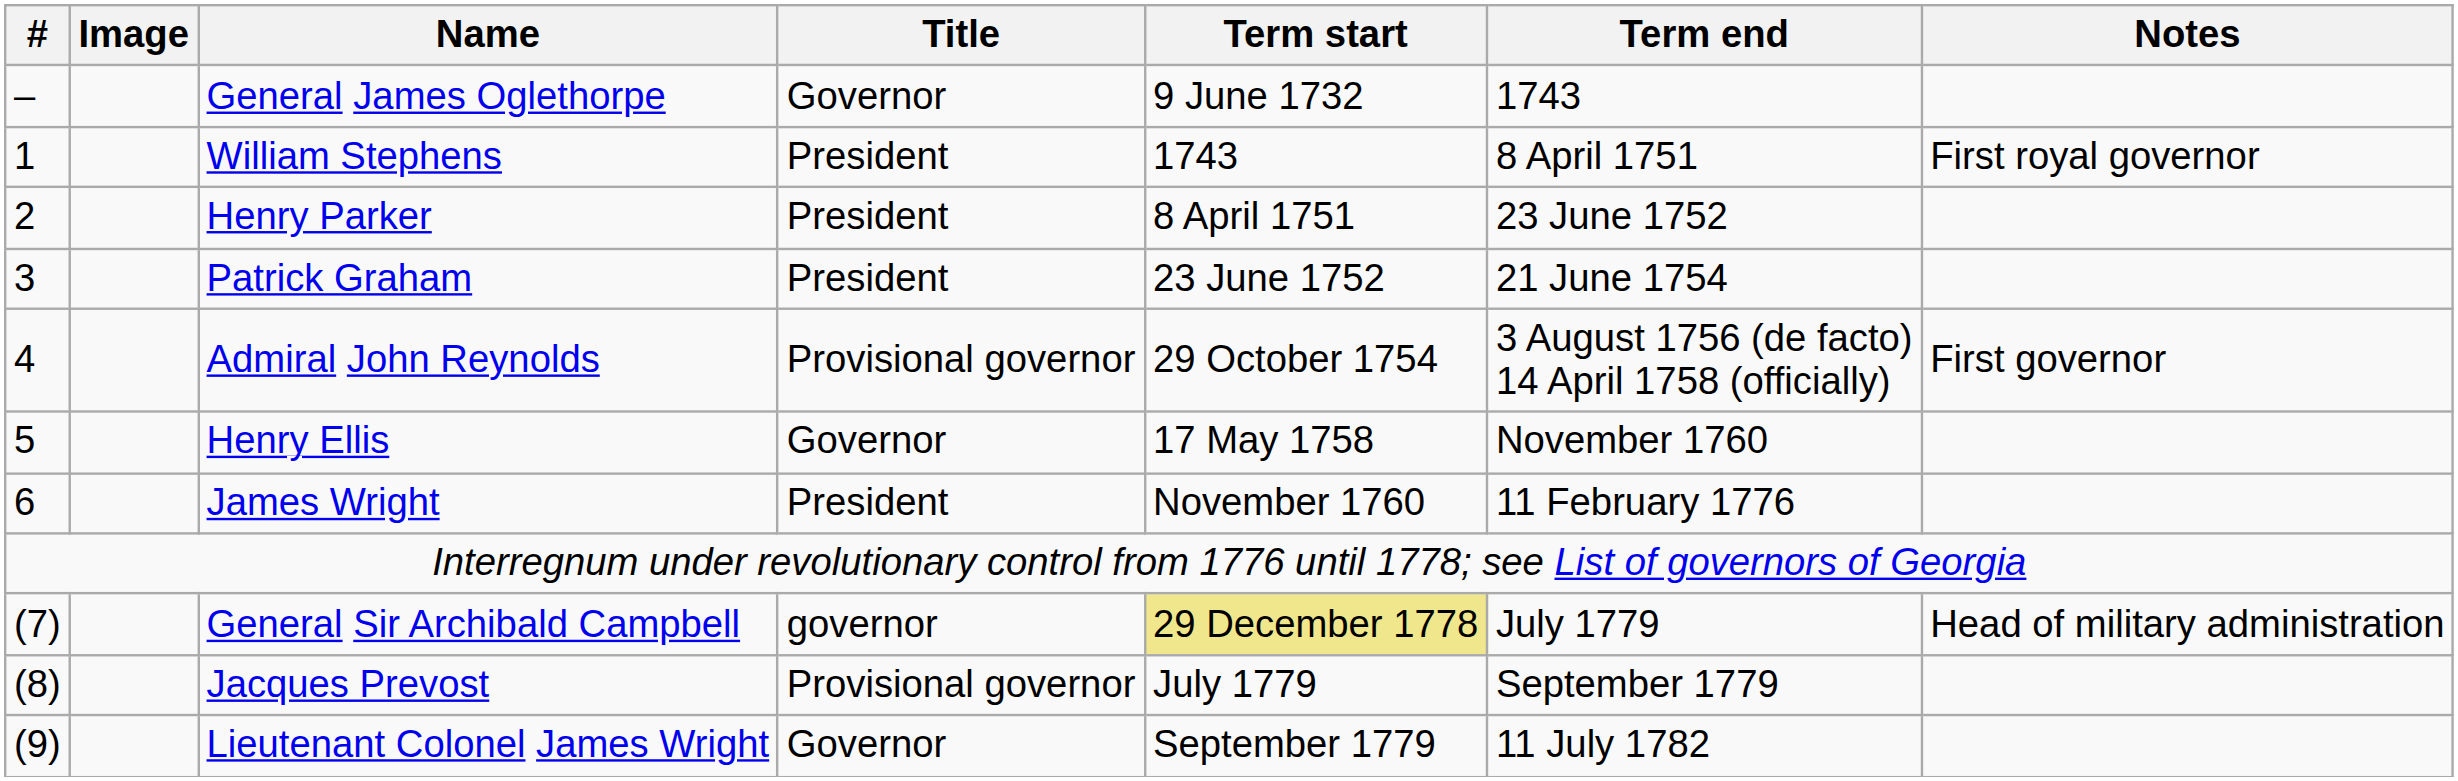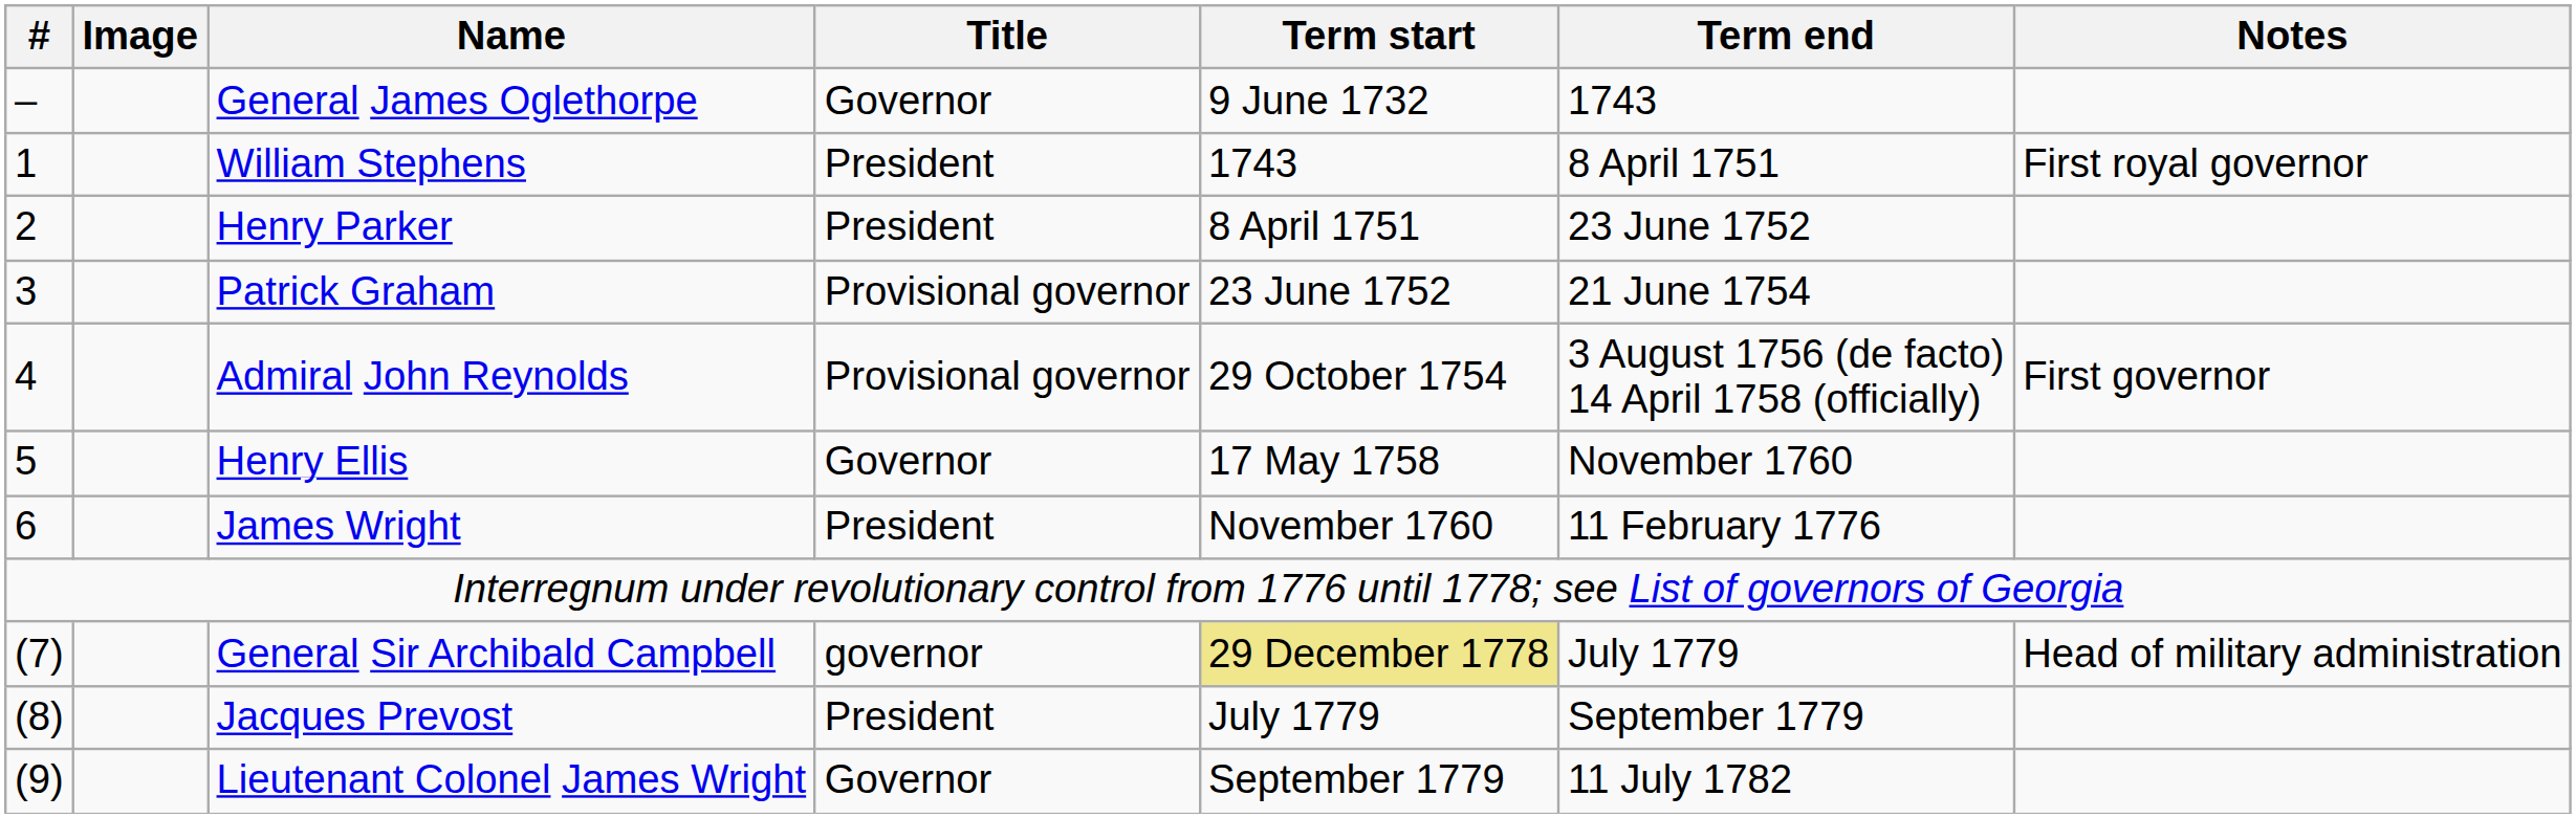 <table class="wikitable">
 <tr>
 <th>#</th>
 <th>Image</th>
 <th>Name</th>
 <th>Title</th>
 <th>Term start</th>
 <th>Term end</th>
 <th>Notes</th>
 </tr>
 <tr>
 <td>–</td>
 <td></td>
 <td><a href='#'>General</a> <a href='#'>James Oglethorpe</a></td>
 <td>Governor</td>
 <td>9 June 1732</td>
 <td>1743</td>
 <td></td>
 </tr>
 <tr>
 <td>1</td>
 <td></td>
 <td><a href='#'>William Stephens</a></td>
 <td>President</td>
 <td>1743</td>
 <td>8 April 1751</td>
 <td>First royal governor </td>
 </tr>
 <tr>
 <td>2</td>
 <td></td>
 <td><a href='#'>Henry Parker</a></td>
 <td>President</td>
 <td>8 April 1751</td>
 <td>23 June 1752</td>
 <td></td>
 </tr>
 <tr>
 <td>3</td>
 <td></td>
 <td><a href='#'>Patrick Graham</a></td>
-<td>President</td>
+<td>Provisional governor</td>
 <td>23 June 1752</td>
 <td>21 June 1754</td>
 <td></td>
 </tr>
 <tr>
 <td>4</td>
 <td></td>
 <td><a href='#'>Admiral</a> <a href='#'>John Reynolds</a></td>
 <td>Provisional governor</td>
 <td>29 October 1754</td>
 <td>3 August 1756 (de facto) <br> 14 April 1758 (officially)</td>
 <td>First governor</td>
 </tr>
 <tr>
 <td>5</td>
 <td></td>
 <td><a href='#'>Henry Ellis</a></td>
 <td>Governor</td>
 <td>17 May 1758</td>
 <td>November 1760</td>
 <td></td>
 </tr>
 <tr>
 <td>6</td>
 <td></td>
 <td><a href='#'>James Wright</a></td>
 <td>President</td>
 <td>November 1760</td>
 <td>11 February 1776</td>
 <td></td>
 </tr>
 <tr>
 <td colspan="7" align="center"><em>Interregnum under revolutionary control from 1776 until 1778; see <a href='#'>List of governors of Georgia</a></em></td>
 </tr>
 <tr>
 <td>(7)</td>
 <td></td>
 <td><a href='#'>General</a> <a href='#'>Sir Archibald Campbell</a></td>
 <td>governor</td>
 <td style="background: khaki;">29 December 1778</td>
 <td>July 1779</td>
 <td>Head of military administration <br> </td>
 </tr>
 <tr>
 <td>(8)</td>
 <td></td>
 <td><a href='#'>Jacques Prevost</a></td>
-<td>Provisional governor</td>
+<td>President</td>
 <td>July 1779</td>
 <td>September 1779</td>
 <td></td>
 </tr>
 <tr>
 <td>(9)</td>
 <td></td>
 <td><a href='#'>Lieutenant Colonel</a> <a href='#'>James Wright</a></td>
 <td>Governor</td>
 <td>September 1779</td>
 <td>11 July 1782</td>
 <td></td>
 </tr>
 </table>
